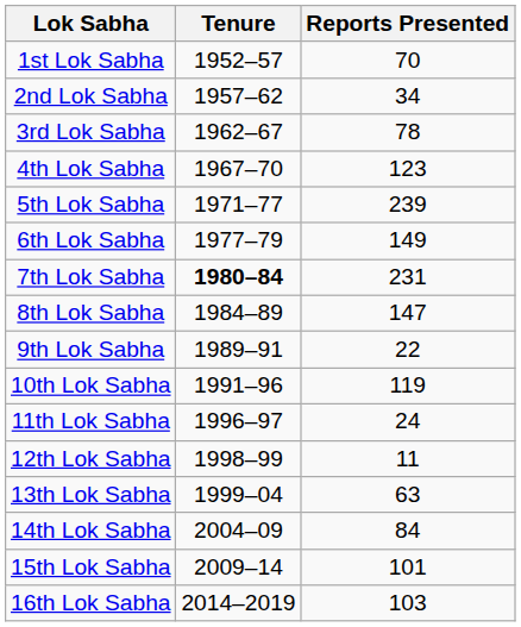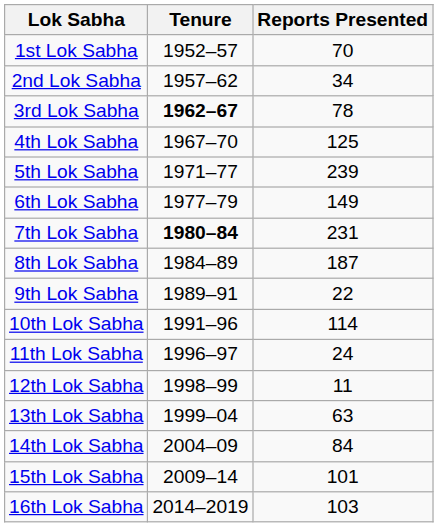 <table class="wikitable sortable">
 <tr>
 <th>Lok Sabha</th>
 <th>Tenure</th>
 <th>Reports Presented</th>
 </tr>
 <tr align=center>
 <td><a href='#'>1st Lok Sabha</a></td>
 <td>1952–57</td>
 <td>70</td>
 </tr>
 <tr align=center>
 <td><a href='#'>2nd Lok Sabha</a></td>
 <td>1957–62</td>
 <td>34</td>
 </tr>
 <tr align=center>
 <td><a href='#'>3rd Lok Sabha</a></td>
-<td>1962–67</td>
+<td><strong>1962–67</strong></td>
 <td>78</td>
 </tr>
 <tr align=center>
 <td><a href='#'>4th Lok Sabha</a></td>
 <td>1967–70</td>
-<td>123</td>
+<td>125</td>
 </tr>
 <tr align=center>
 <td><a href='#'>5th Lok Sabha</a></td>
 <td>1971–77</td>
 <td>239</td>
 </tr>
 <tr align=center>
 <td><a href='#'>6th Lok Sabha</a></td>
 <td>1977–79</td>
 <td>149</td>
 </tr>
 <tr align=center>
 <td><a href='#'>7th Lok Sabha</a></td>
 <td><strong>1980–84</strong></td>
 <td>231</td>
 </tr>
 <tr align=center>
 <td><a href='#'>8th Lok Sabha</a></td>
 <td>1984–89</td>
-<td>147</td>
+<td>187</td>
 </tr>
 <tr align=center>
 <td><a href='#'>9th Lok Sabha</a></td>
 <td>1989–91</td>
 <td>22</td>
 </tr>
 <tr align=center>
 <td><a href='#'>10th Lok Sabha</a></td>
 <td>1991–96</td>
-<td>119</td>
+<td>114</td>
 </tr>
 <tr align=center>
 <td><a href='#'>11th Lok Sabha</a></td>
 <td>1996–97</td>
 <td>24</td>
 </tr>
 <tr align=center>
 <td><a href='#'>12th Lok Sabha</a></td>
 <td>1998–99</td>
 <td>11</td>
 </tr>
 <tr align=center>
 <td><a href='#'>13th Lok Sabha</a></td>
 <td>1999–04</td>
 <td>63</td>
 </tr>
 <tr align=center>
 <td><a href='#'>14th Lok Sabha</a></td>
 <td>2004–09</td>
 <td>84</td>
 </tr>
 <tr align=center>
 <td><a href='#'>15th Lok Sabha</a></td>
 <td>2009–14</td>
 <td>101</td>
 </tr>
 <tr align=center>
 <td><a href='#'>16th Lok Sabha</a></td>
 <td>2014–2019</td>
 <td>103</td>
 </tr>
 </table>
